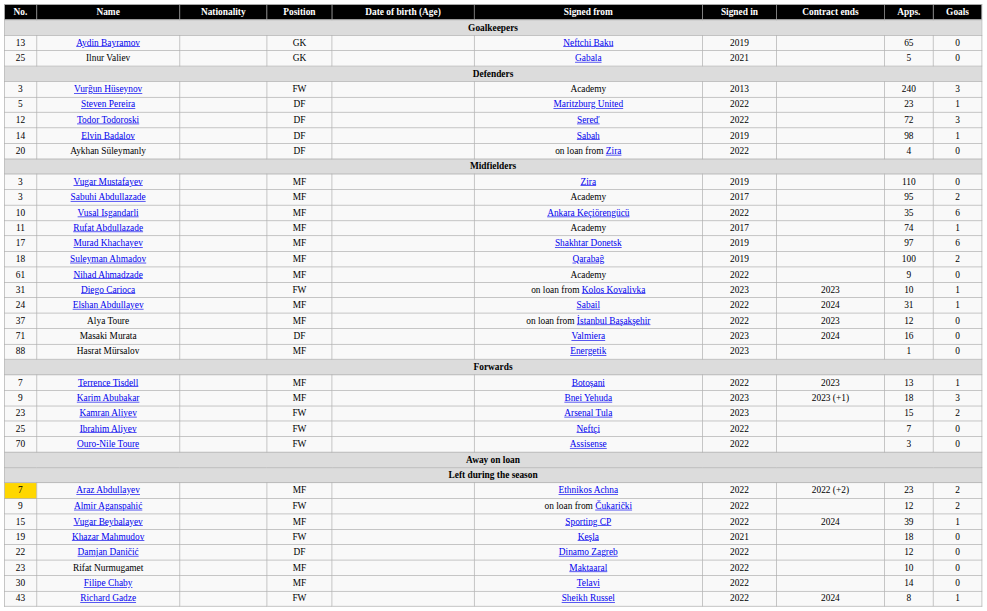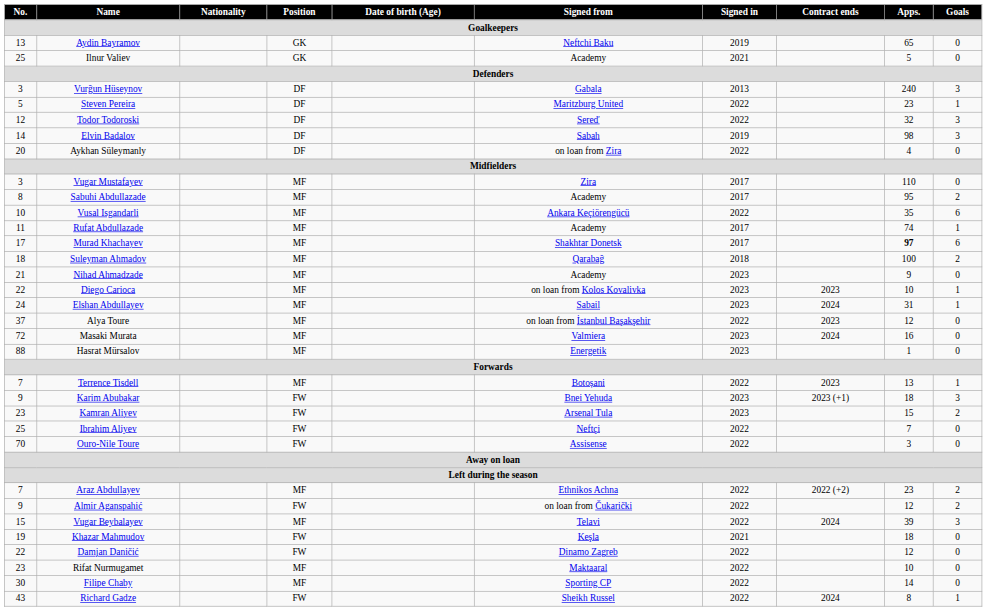 <table class="wikitable"  style="text-align:center; font-size:90%; width:95%;">
 <tr>
 <th style="background:#000000; color:#FFFFFF; text-align:center;">No.</th>
 <th style="background:#000000; color:#FFFFFF; text-align:center;">Name</th>
 <th style="background:#000000; color:#FFFFFF; text-align:center;">Nationality</th>
 <th style="background:#000000; color:#FFFFFF; text-align:center;">Position</th>
 <th style="background:#000000; color:#FFFFFF; text-align:center;">Date of birth (Age)</th>
 <th style="background:#000000; color:#FFFFFF; text-align:center;">Signed from</th>
 <th style="background:#000000; color:#FFFFFF; text-align:center;">Signed in</th>
 <th style="background:#000000; color:#FFFFFF; text-align:center;">Contract ends</th>
 <th style="background:#000000; color:#FFFFFF; text-align:center;">Apps.</th>
 <th style="background:#000000; color:#FFFFFF; text-align:center;">Goals</th>
 </tr>
 <tr>
 <th colspan="11"  style="background:#dcdcdc; text-align:center;">Goalkeepers</th>
 </tr>
 <tr>
 <td>13</td>
 <td><a href='#'>Aydin Bayramov</a></td>
 <td></td>
 <td>GK</td>
 <td></td>
 <td><a href='#'>Neftchi Baku</a></td>
 <td>2019</td>
 <td></td>
 <td>65</td>
 <td>0</td>
 </tr>
 <tr>
 <td>25</td>
 <td>Ilnur Valiev</td>
 <td></td>
 <td>GK</td>
 <td></td>
-<td><a href='#'>Gabala</a></td>
+<td>Academy</td>
 <td>2021</td>
 <td></td>
 <td>5</td>
 <td>0</td>
 </tr>
 <tr>
 <th colspan="11"  style="background:#dcdcdc; text-align:center;">Defenders</th>
 </tr>
 <tr>
 <td>3</td>
 <td><a href='#'>Vurğun Hüseynov</a></td>
 <td></td>
-<td>FW</td>
+<td>DF</td>
 <td></td>
-<td>Academy</td>
+<td><a href='#'>Gabala</a></td>
 <td>2013</td>
 <td></td>
 <td>240</td>
 <td>3</td>
 </tr>
 <tr>
 <td>5</td>
 <td><a href='#'>Steven Pereira</a></td>
 <td></td>
 <td>DF</td>
 <td></td>
 <td><a href='#'>Maritzburg United</a></td>
 <td>2022</td>
 <td></td>
 <td>23</td>
 <td>1</td>
 </tr>
 <tr>
 <td>12</td>
 <td><a href='#'>Todor Todoroski</a></td>
 <td></td>
 <td>DF</td>
 <td></td>
 <td><a href='#'>Sereď</a></td>
 <td>2022</td>
 <td></td>
-<td>72</td>
+<td>32</td>
 <td>3</td>
 </tr>
 <tr>
 <td>14</td>
 <td><a href='#'>Elvin Badalov</a></td>
 <td></td>
 <td>DF</td>
 <td></td>
 <td><a href='#'>Sabah</a></td>
 <td>2019</td>
 <td></td>
 <td>98</td>
-<td>1</td>
+<td>3</td>
 </tr>
 <tr>
 <td>20</td>
 <td>Aykhan Süleymanly</td>
 <td></td>
 <td>DF</td>
 <td></td>
 <td>on loan from <a href='#'>Zira</a></td>
 <td>2022</td>
 <td></td>
 <td>4</td>
 <td>0</td>
 </tr>
 <tr>
 <th colspan="11"  style="background:#dcdcdc; text-align:center;">Midfielders</th>
 </tr>
 <tr>
 <td>3</td>
 <td><a href='#'>Vugar Mustafayev</a></td>
 <td></td>
 <td>MF</td>
 <td></td>
 <td><a href='#'>Zira</a></td>
-<td>2019</td>
+<td>2017</td>
 <td></td>
 <td>110</td>
 <td>0</td>
 </tr>
 <tr>
-<td>3</td>
+<td>8</td>
 <td><a href='#'>Sabuhi Abdullazade</a></td>
 <td></td>
 <td>MF</td>
 <td></td>
 <td>Academy</td>
 <td>2017</td>
 <td></td>
 <td>95</td>
 <td>2</td>
 </tr>
 <tr>
 <td>10</td>
 <td><a href='#'>Vusal Isgandarli</a></td>
 <td></td>
 <td>MF</td>
 <td></td>
 <td><a href='#'>Ankara Keçiörengücü</a></td>
 <td>2022</td>
 <td></td>
 <td>35</td>
 <td>6</td>
 </tr>
 <tr>
 <td>11</td>
 <td><a href='#'>Rufat Abdullazade</a></td>
 <td></td>
 <td>MF</td>
 <td></td>
 <td>Academy</td>
 <td>2017</td>
 <td></td>
 <td>74</td>
 <td>1</td>
 </tr>
 <tr>
 <td>17</td>
 <td><a href='#'>Murad Khachayev</a></td>
 <td></td>
 <td>MF</td>
 <td></td>
 <td><a href='#'>Shakhtar Donetsk</a></td>
-<td>2019</td>
+<td>2017</td>
 <td></td>
-<td>97</td>
+<td><strong>97</strong></td>
 <td>6</td>
 </tr>
 <tr>
 <td>18</td>
 <td><a href='#'>Suleyman Ahmadov</a></td>
 <td></td>
 <td>MF</td>
 <td></td>
 <td><a href='#'>Qarabağ</a></td>
-<td>2019</td>
+<td>2018</td>
 <td></td>
 <td>100</td>
 <td>2</td>
 </tr>
 <tr>
-<td>61</td>
+<td>21</td>
 <td><a href='#'>Nihad Ahmadzade</a></td>
 <td></td>
 <td>MF</td>
 <td></td>
 <td>Academy</td>
-<td>2022</td>
+<td>2023</td>
 <td></td>
 <td>9</td>
 <td>0</td>
 </tr>
 <tr>
-<td>31</td>
+<td>22</td>
 <td><a href='#'>Diego Carioca</a></td>
 <td></td>
-<td>FW</td>
+<td>MF</td>
 <td></td>
 <td>on loan from <a href='#'>Kolos Kovalivka</a></td>
 <td>2023</td>
 <td>2023</td>
 <td>10</td>
 <td>1</td>
 </tr>
 <tr>
 <td>24</td>
 <td><a href='#'>Elshan Abdullayev</a></td>
 <td></td>
 <td>MF</td>
 <td></td>
 <td><a href='#'>Sabail</a></td>
-<td>2022</td>
+<td>2023</td>
 <td>2024</td>
 <td>31</td>
 <td>1</td>
 </tr>
 <tr>
 <td>37</td>
 <td>Alya Toure</td>
 <td></td>
 <td>MF</td>
 <td></td>
 <td>on loan from <a href='#'>İstanbul Başakşehir</a></td>
 <td>2022</td>
 <td>2023</td>
 <td>12</td>
 <td>0</td>
 </tr>
 <tr>
-<td>71</td>
+<td>72</td>
 <td>Masaki Murata</td>
 <td></td>
-<td>DF</td>
+<td>MF</td>
 <td></td>
 <td><a href='#'>Valmiera</a></td>
 <td>2023</td>
 <td>2024</td>
 <td>16</td>
 <td>0</td>
 </tr>
 <tr>
 <td>88</td>
 <td>Hasrat Mürsalov</td>
 <td></td>
 <td>MF</td>
 <td></td>
 <td><a href='#'>Energetik</a></td>
 <td>2023</td>
 <td></td>
 <td>1</td>
 <td>0</td>
 </tr>
 <tr>
 <th colspan="11"  style="background:#dcdcdc; text-align:center;">Forwards</th>
 </tr>
 <tr>
 <td>7</td>
 <td><a href='#'>Terrence Tisdell</a></td>
 <td></td>
 <td>MF</td>
 <td></td>
 <td><a href='#'>Botoșani</a></td>
 <td>2022</td>
 <td>2023</td>
 <td>13</td>
 <td>1</td>
 </tr>
 <tr>
 <td>9</td>
 <td><a href='#'>Karim Abubakar</a></td>
 <td></td>
-<td>MF</td>
+<td>FW</td>
 <td></td>
 <td><a href='#'>Bnei Yehuda</a></td>
 <td>2023</td>
 <td>2023 (+1)</td>
 <td>18</td>
 <td>3</td>
 </tr>
 <tr>
 <td>23</td>
 <td><a href='#'>Kamran Aliyev</a></td>
 <td></td>
 <td>FW</td>
 <td></td>
 <td><a href='#'>Arsenal Tula</a></td>
 <td>2023</td>
 <td></td>
 <td>15</td>
 <td>2</td>
 </tr>
 <tr>
 <td>25</td>
 <td><a href='#'>Ibrahim Aliyev</a></td>
 <td></td>
 <td>FW</td>
 <td></td>
 <td><a href='#'>Neftçi</a></td>
 <td>2022</td>
 <td></td>
 <td>7</td>
 <td>0</td>
 </tr>
 <tr>
 <td>70</td>
 <td><a href='#'>Ouro-Nile Toure</a></td>
 <td></td>
 <td>FW</td>
 <td></td>
 <td><a href='#'>Assisense</a></td>
 <td>2022</td>
 <td></td>
 <td>3</td>
 <td>0</td>
 </tr>
 <tr>
 <th colspan="11"  style="background:#dcdcdc; text-align:center;">Away on loan</th>
 </tr>
 <tr>
 <th colspan="11"  style="background:#dcdcdc; text-align:center;">Left during the season</th>
 </tr>
 <tr>
-<td style="background: gold;">7</td>
+<td>7</td>
 <td><a href='#'>Araz Abdullayev</a></td>
 <td></td>
 <td>MF</td>
 <td></td>
 <td><a href='#'>Ethnikos Achna</a></td>
 <td>2022</td>
 <td>2022 (+2)</td>
 <td>23</td>
 <td>2</td>
 </tr>
 <tr>
 <td>9</td>
 <td><a href='#'>Almir Aganspahić</a></td>
 <td></td>
 <td>FW</td>
 <td></td>
 <td>on loan from <a href='#'>Čukarički</a></td>
 <td>2022</td>
 <td></td>
 <td>12</td>
 <td>2</td>
 </tr>
 <tr>
 <td>15</td>
 <td><a href='#'>Vugar Beybalayev</a></td>
 <td></td>
 <td>MF</td>
 <td></td>
-<td><a href='#'>Sporting CP</a></td>
+<td><a href='#'>Telavi</a></td>
 <td>2022</td>
 <td>2024</td>
 <td>39</td>
-<td>1</td>
+<td>3</td>
 </tr>
 <tr>
 <td>19</td>
 <td><a href='#'>Khazar Mahmudov</a></td>
 <td></td>
 <td>FW</td>
 <td></td>
 <td><a href='#'>Keşla</a></td>
 <td>2021</td>
 <td></td>
 <td>18</td>
 <td>0</td>
 </tr>
 <tr>
 <td>22</td>
 <td><a href='#'>Damjan Daničić</a></td>
 <td></td>
-<td>DF</td>
+<td>FW</td>
 <td></td>
 <td><a href='#'>Dinamo Zagreb</a></td>
 <td>2022</td>
 <td></td>
 <td>12</td>
 <td>0</td>
 </tr>
 <tr>
 <td>23</td>
 <td>Rifat Nurmugamet</td>
 <td></td>
 <td>MF</td>
 <td></td>
 <td><a href='#'>Maktaaral</a></td>
 <td>2022</td>
 <td></td>
 <td>10</td>
 <td>0</td>
 </tr>
 <tr>
 <td>30</td>
 <td><a href='#'>Filipe Chaby</a></td>
 <td></td>
 <td>MF</td>
 <td></td>
-<td><a href='#'>Telavi</a></td>
+<td><a href='#'>Sporting CP</a></td>
 <td>2022</td>
 <td></td>
 <td>14</td>
 <td>0</td>
 </tr>
 <tr>
 <td>43</td>
 <td><a href='#'>Richard Gadze</a></td>
 <td></td>
 <td>FW</td>
 <td></td>
 <td><a href='#'>Sheikh Russel</a></td>
 <td>2022</td>
 <td>2024</td>
 <td>8</td>
 <td>1</td>
 </tr>
 </table>
